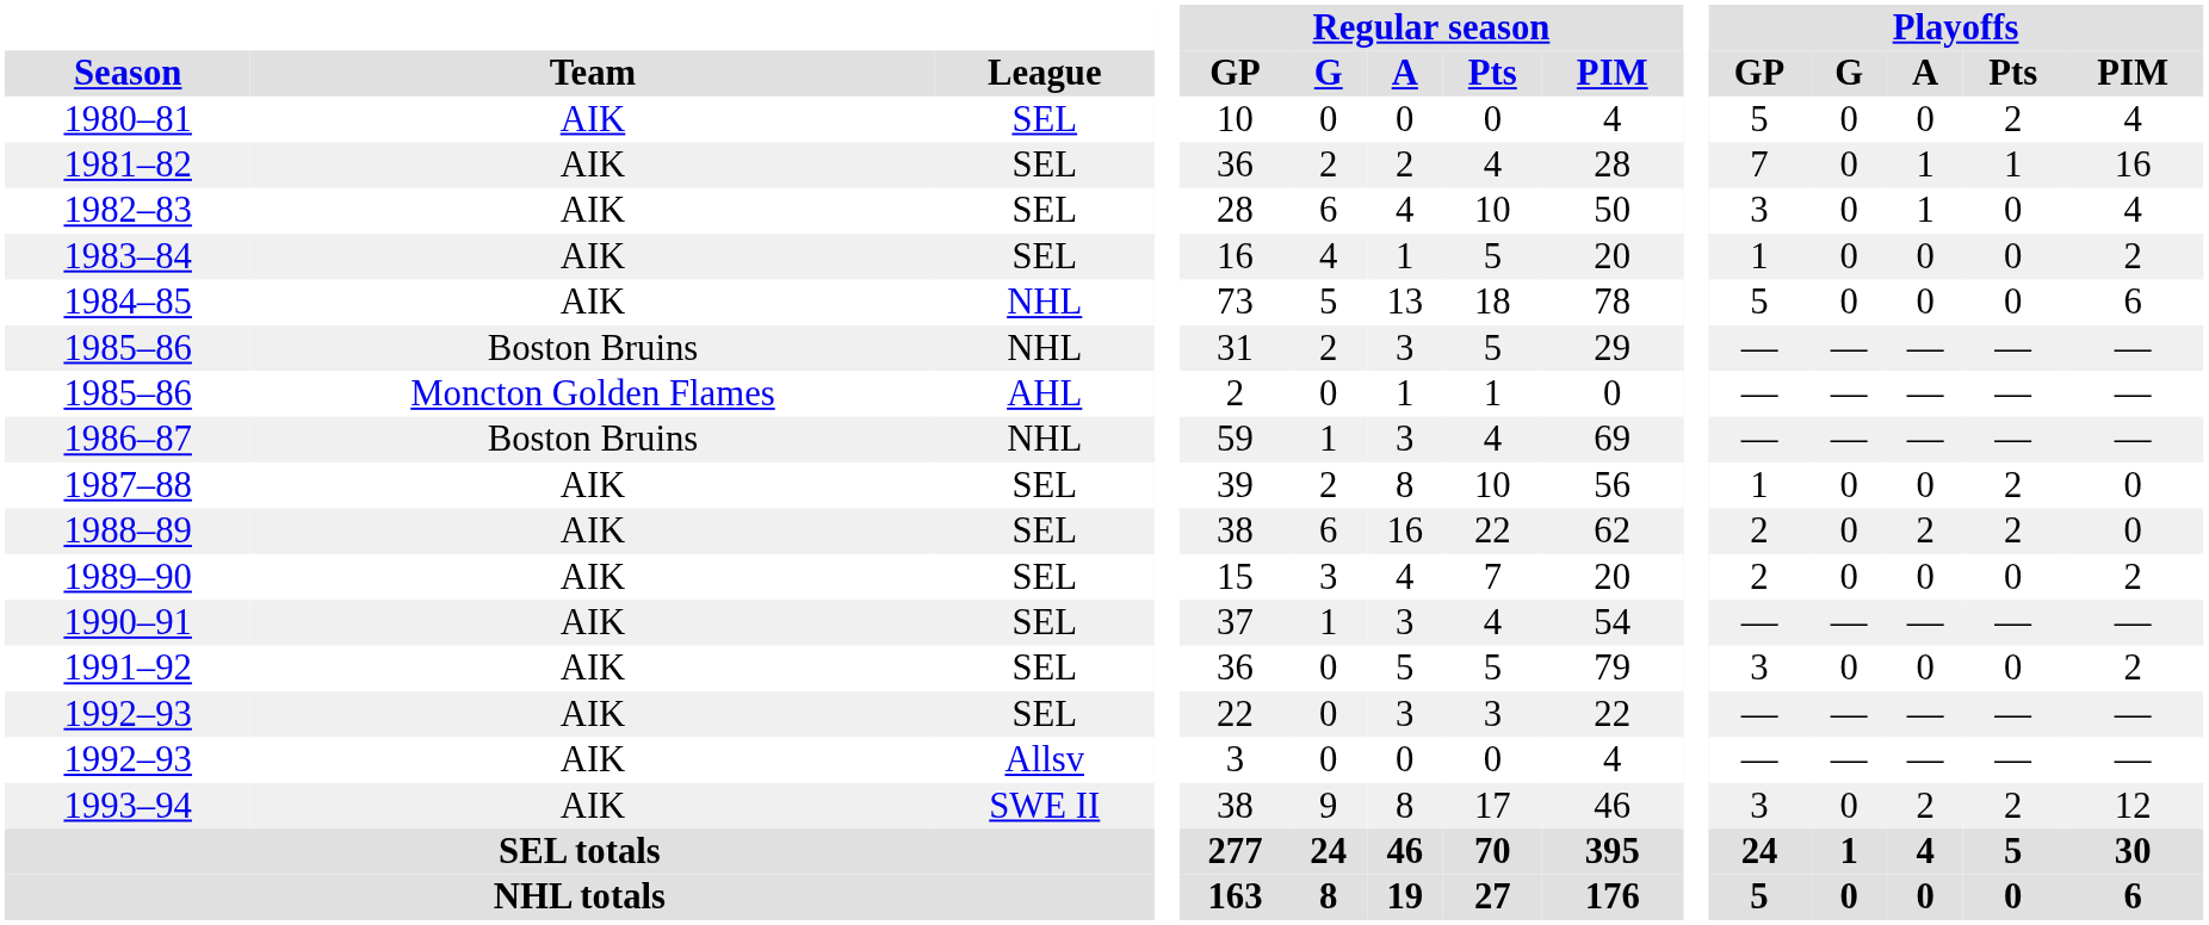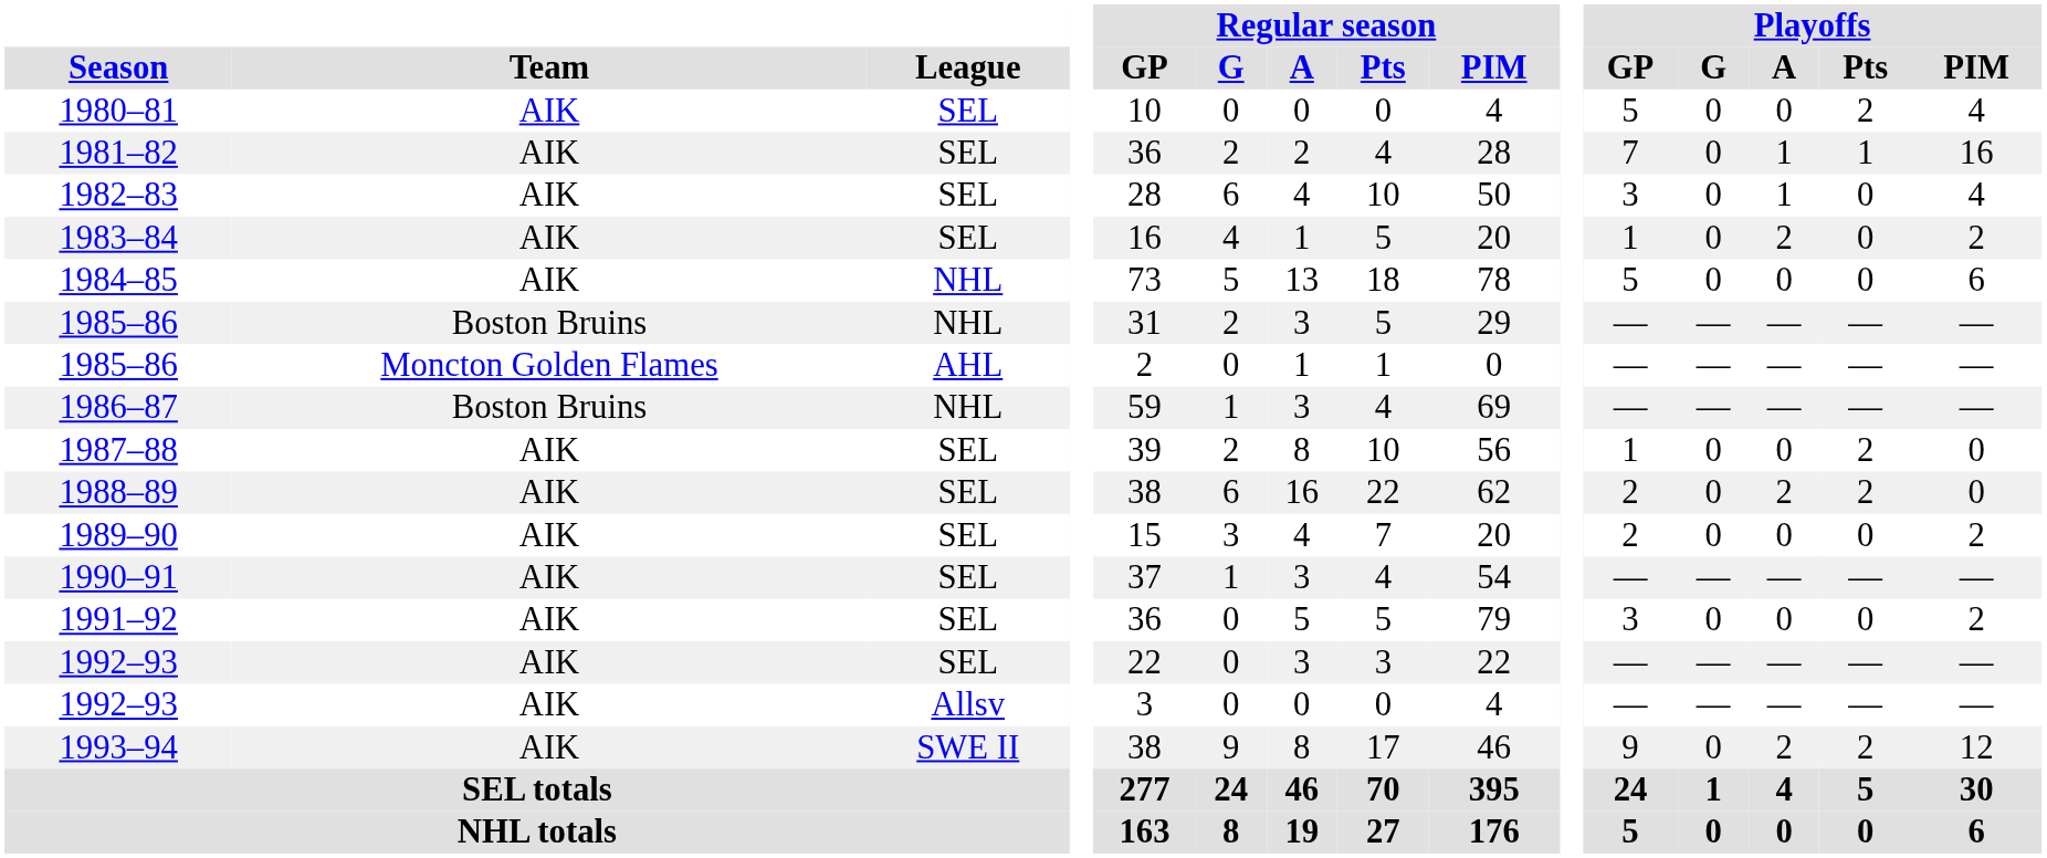 <table border="0" cellpadding="1" cellspacing="0" style="text-align:center; width:60em">
 <tr bgcolor="#e0e0e0">
 <th colspan="3" bgcolor="#ffffff"> </th>
 <th rowspan="99" bgcolor="#ffffff"> </th>
 <th colspan="5"><a href='#'>Regular season</a></th>
 <th rowspan="99" bgcolor="#ffffff"> </th>
 <th colspan="5"><a href='#'>Playoffs</a></th>
 </tr>
 <tr bgcolor="#e0e0e0">
 <th><a href='#'>Season</a></th>
 <th>Team</th>
 <th>League</th>
 <th>GP</th>
 <th><a href='#'>G</a></th>
 <th><a href='#'>A</a></th>
 <th><a href='#'>Pts</a></th>
 <th><a href='#'>PIM</a></th>
 <th>GP</th>
 <th>G</th>
 <th>A</th>
 <th>Pts</th>
 <th>PIM</th>
 </tr>
 <tr>
 <td><a href='#'>1980–81</a></td>
 <td><a href='#'>AIK</a></td>
 <td><a href='#'>SEL</a></td>
 <td>10</td>
 <td>0</td>
 <td>0</td>
 <td>0</td>
 <td>4</td>
 <td>5</td>
 <td>0</td>
 <td>0</td>
 <td>2</td>
 <td>4</td>
 </tr>
 <tr bgcolor="#f0f0f0">
 <td><a href='#'>1981–82</a></td>
 <td>AIK</td>
 <td>SEL</td>
 <td>36</td>
 <td>2</td>
 <td>2</td>
 <td>4</td>
 <td>28</td>
 <td>7</td>
 <td>0</td>
 <td>1</td>
 <td>1</td>
 <td>16</td>
 </tr>
 <tr>
 <td><a href='#'>1982–83</a></td>
 <td>AIK</td>
 <td>SEL</td>
 <td>28</td>
 <td>6</td>
 <td>4</td>
 <td>10</td>
 <td>50</td>
 <td>3</td>
 <td>0</td>
 <td>1</td>
 <td>0</td>
 <td>4</td>
 </tr>
 <tr bgcolor="#f0f0f0">
 <td><a href='#'>1983–84</a></td>
 <td>AIK</td>
 <td>SEL</td>
 <td>16</td>
 <td>4</td>
 <td>1</td>
 <td>5</td>
 <td>20</td>
 <td>1</td>
 <td>0</td>
-<td>0</td>
+<td>2</td>
 <td>0</td>
 <td>2</td>
 </tr>
 <tr>
 <td><a href='#'>1984–85</a></td>
 <td>AIK</td>
 <td><a href='#'>NHL</a></td>
 <td>73</td>
 <td>5</td>
 <td>13</td>
 <td>18</td>
 <td>78</td>
 <td>5</td>
 <td>0</td>
 <td>0</td>
 <td>0</td>
 <td>6</td>
 </tr>
 <tr bgcolor="#f0f0f0">
 <td><a href='#'>1985–86</a></td>
 <td>Boston Bruins</td>
 <td>NHL</td>
 <td>31</td>
 <td>2</td>
 <td>3</td>
 <td>5</td>
 <td>29</td>
 <td>—</td>
 <td>—</td>
 <td>—</td>
 <td>—</td>
 <td>—</td>
 </tr>
 <tr>
 <td><a href='#'>1985–86</a></td>
 <td><a href='#'>Moncton Golden Flames</a></td>
 <td><a href='#'>AHL</a></td>
 <td>2</td>
 <td>0</td>
 <td>1</td>
 <td>1</td>
 <td>0</td>
 <td>—</td>
 <td>—</td>
 <td>—</td>
 <td>—</td>
 <td>—</td>
 </tr>
 <tr bgcolor="#f0f0f0">
 <td><a href='#'>1986–87</a></td>
 <td>Boston Bruins</td>
 <td>NHL</td>
 <td>59</td>
 <td>1</td>
 <td>3</td>
 <td>4</td>
 <td>69</td>
 <td>—</td>
 <td>—</td>
 <td>—</td>
 <td>—</td>
 <td>—</td>
 </tr>
 <tr>
 <td><a href='#'>1987–88</a></td>
 <td>AIK</td>
 <td>SEL</td>
 <td>39</td>
 <td>2</td>
 <td>8</td>
 <td>10</td>
 <td>56</td>
 <td>1</td>
 <td>0</td>
 <td>0</td>
 <td>2</td>
 <td>0</td>
 </tr>
 <tr bgcolor="#f0f0f0">
 <td><a href='#'>1988–89</a></td>
 <td>AIK</td>
 <td>SEL</td>
 <td>38</td>
 <td>6</td>
 <td>16</td>
 <td>22</td>
 <td>62</td>
 <td>2</td>
 <td>0</td>
 <td>2</td>
 <td>2</td>
 <td>0</td>
 </tr>
 <tr>
 <td><a href='#'>1989–90</a></td>
 <td>AIK</td>
 <td>SEL</td>
 <td>15</td>
 <td>3</td>
 <td>4</td>
 <td>7</td>
 <td>20</td>
 <td>2</td>
 <td>0</td>
 <td>0</td>
 <td>0</td>
 <td>2</td>
 </tr>
 <tr bgcolor="#f0f0f0">
 <td><a href='#'>1990–91</a></td>
 <td>AIK</td>
 <td>SEL</td>
 <td>37</td>
 <td>1</td>
 <td>3</td>
 <td>4</td>
 <td>54</td>
 <td>—</td>
 <td>—</td>
 <td>—</td>
 <td>—</td>
 <td>—</td>
 </tr>
 <tr>
 <td><a href='#'>1991–92</a></td>
 <td>AIK</td>
 <td>SEL</td>
 <td>36</td>
 <td>0</td>
 <td>5</td>
 <td>5</td>
 <td>79</td>
 <td>3</td>
 <td>0</td>
 <td>0</td>
 <td>0</td>
 <td>2</td>
 </tr>
 <tr bgcolor="#f0f0f0">
 <td><a href='#'>1992–93</a></td>
 <td>AIK</td>
 <td>SEL</td>
 <td>22</td>
 <td>0</td>
 <td>3</td>
 <td>3</td>
 <td>22</td>
 <td>—</td>
 <td>—</td>
 <td>—</td>
 <td>—</td>
 <td>—</td>
 </tr>
 <tr>
 <td><a href='#'>1992–93</a></td>
 <td>AIK</td>
 <td><a href='#'>Allsv</a></td>
 <td>3</td>
 <td>0</td>
 <td>0</td>
 <td>0</td>
 <td>4</td>
 <td>—</td>
 <td>—</td>
 <td>—</td>
 <td>—</td>
 <td>—</td>
 </tr>
 <tr bgcolor="#f0f0f0">
 <td><a href='#'>1993–94</a></td>
 <td>AIK</td>
 <td><a href='#'>SWE II</a></td>
 <td>38</td>
 <td>9</td>
 <td>8</td>
 <td>17</td>
 <td>46</td>
-<td>3</td>
+<td>9</td>
 <td>0</td>
 <td>2</td>
 <td>2</td>
 <td>12</td>
 </tr>
 <tr bgcolor="#e0e0e0">
 <th colspan="3">SEL totals</th>
 <th>277</th>
 <th>24</th>
 <th>46</th>
 <th>70</th>
 <th>395</th>
 <th>24</th>
 <th>1</th>
 <th>4</th>
 <th>5</th>
 <th>30</th>
 </tr>
 <tr bgcolor="#e0e0e0">
 <th colspan="3">NHL totals</th>
 <th>163</th>
 <th>8</th>
 <th>19</th>
 <th>27</th>
 <th>176</th>
 <th>5</th>
 <th>0</th>
 <th>0</th>
 <th>0</th>
 <th>6</th>
 </tr>
 </table>
